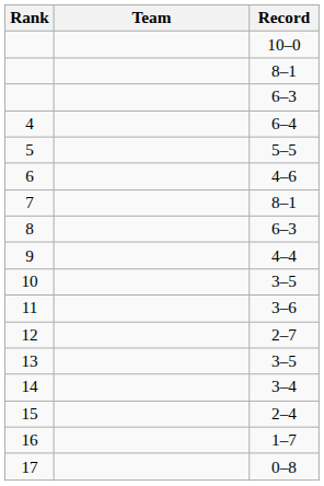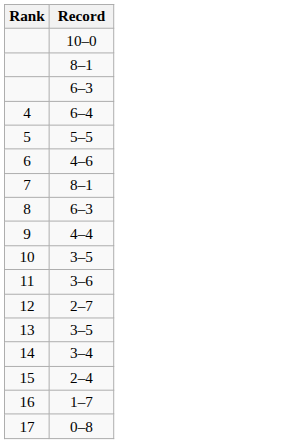 <table class="wikitable" style="text-align: center;">
 <tr>
 <th width=40>Rank</th>
-<th width=180>Team</th>
 <th width=60>Record</th>
 </tr>
 <tr>
 <td></td>
-<td align="left"></td>
 <td>10–0</td>
 </tr>
 <tr>
 <td></td>
-<td align="left"></td>
 <td>8–1</td>
 </tr>
 <tr>
 <td></td>
-<td align="left"></td>
 <td>6–3</td>
 </tr>
 <tr>
 <td>4</td>
-<td align="left"></td>
 <td>6–4</td>
 </tr>
 <tr>
 <td>5</td>
-<td align="left"></td>
 <td>5–5</td>
 </tr>
 <tr>
 <td>6</td>
-<td align="left"></td>
 <td>4–6</td>
 </tr>
 <tr>
 <td>7</td>
-<td align="left"></td>
 <td>8–1</td>
 </tr>
 <tr>
 <td>8</td>
-<td align="left"></td>
 <td>6–3</td>
 </tr>
 <tr>
 <td>9</td>
-<td align="left"></td>
 <td>4–4</td>
 </tr>
 <tr>
 <td>10</td>
-<td align="left"></td>
 <td>3–5</td>
 </tr>
 <tr>
 <td>11</td>
-<td align="left"></td>
 <td>3–6</td>
 </tr>
 <tr>
 <td>12</td>
-<td align="left"></td>
 <td>2–7</td>
 </tr>
 <tr>
 <td>13</td>
-<td align="left"></td>
 <td>3–5</td>
 </tr>
 <tr>
 <td>14</td>
-<td align="left"></td>
 <td>3–4</td>
 </tr>
 <tr>
 <td>15</td>
-<td align="left"></td>
 <td>2–4</td>
 </tr>
 <tr>
 <td>16</td>
-<td align="left"></td>
 <td>1–7</td>
 </tr>
 <tr>
 <td>17</td>
-<td align="left"></td>
 <td>0–8</td>
 </tr>
 </table>
